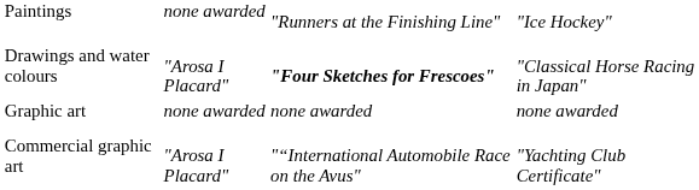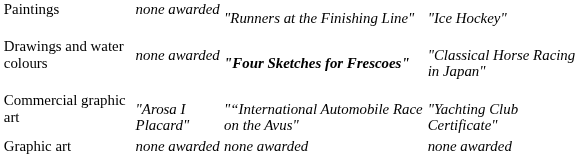 <table style="width:100%" >
 <tr>
 <td>Paintings</td>
 <td><em>none awarded</em></td>
 <td><br><em>"Runners at the Finishing Line"</em></td>
 <td><br><em>"Ice Hockey"</em></td>
 </tr>
 <tr>
 <td>Drawings and water colours</td>
-<td><br><em>"Arosa I Placard"</em></td>
+<td><em>none awarded</em></td>
 <td><strong><br><em>"Four Sketches for Frescoes"</em></strong></td>
 <td><br><em>"Classical Horse Racing in Japan"</em></td>
+</tr>
+<tr>
+<td>Commercial graphic art</td>
+<td><br><em>"Arosa I Placard"</em></td>
+<td><br><em>"“International Automobile Race on the Avus"</em></td>
+<td><br><em>"Yachting Club Certificate"</em></td>
 </tr>
 <tr>
 <td>Graphic art</td>
 <td><em>none awarded</em></td>
 <td><em>none awarded</em></td>
 <td><em>none awarded</em></td>
 </tr>
-<tr>
-<td>Commercial graphic art</td>
-<td><br><em>"Arosa I Placard"</em></td>
-<td><br><em>"“International Automobile Race on the Avus"</em></td>
-<td><br><em>"Yachting Club Certificate"</em></td>
-</tr>
 </table>
